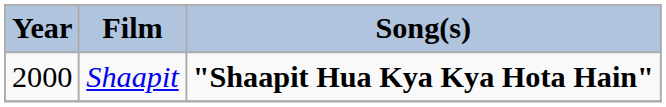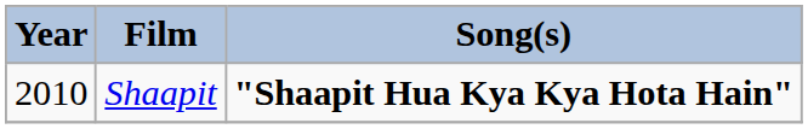 <table class="wikitable" style="font-size: 100%;">
 <tr>
 <th style="background:#B0C4DE;">Year</th>
 <th style="background:#B0C4DE;">Film</th>
 <th style="background:#B0C4DE;">Song(s)</th>
 </tr>
 <tr>
-<td>2000</td>
+<td>2010</td>
 <td><em><a href='#'>Shaapit</a></em></td>
 <td><strong>"Shaapit Hua Kya Kya Hota Hain"</strong></td>
 </tr>
 <tr>
 </tr>
 </table>
